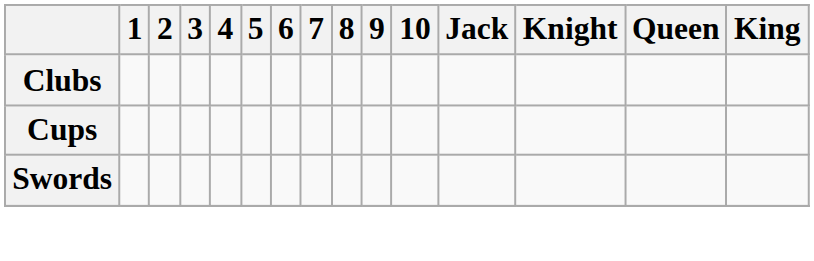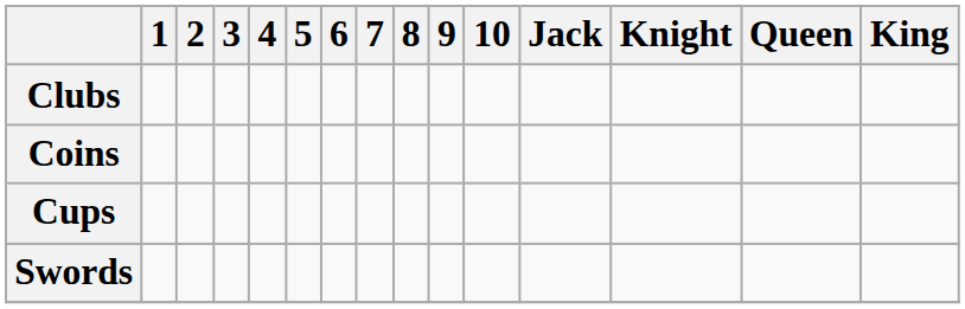 <table class="wikitable">
 <tr>
 <th scope="col"></th>
 <th scope="col">1</th>
 <th scope="col">2</th>
 <th scope="col">3</th>
 <th scope="col">4</th>
 <th scope="col">5</th>
 <th scope="col">6</th>
 <th scope="col">7</th>
 <th scope="col">8</th>
 <th scope="col">9</th>
 <th scope="col">10</th>
 <th scope="col">Jack</th>
 <th scope="col">Knight</th>
 <th scope="col">Queen</th>
 <th scope="col">King</th>
 </tr>
 <tr>
 <th scope="row">Clubs</th>
+<td></td>
+<td></td>
+<td></td>
+<td></td>
+<td></td>
+<td></td>
+<td></td>
+<td></td>
+<td></td>
+<td></td>
+<td></td>
+<td></td>
+<td></td>
+<td></td>
+</tr>
+<tr>
+<th scope="row">Coins</th>
 <td></td>
 <td></td>
 <td></td>
 <td></td>
 <td></td>
 <td></td>
 <td></td>
 <td></td>
 <td></td>
 <td></td>
 <td></td>
 <td></td>
 <td></td>
 <td></td>
 </tr>
 <tr>
 <th scope="row">Cups</th>
 <td></td>
 <td></td>
 <td></td>
 <td></td>
 <td></td>
 <td></td>
 <td></td>
 <td></td>
 <td></td>
 <td></td>
 <td></td>
 <td></td>
 <td></td>
 <td></td>
 </tr>
 <tr>
 <th scope="row">Swords</th>
 <td></td>
 <td></td>
 <td></td>
 <td></td>
 <td></td>
 <td></td>
 <td></td>
 <td></td>
 <td></td>
 <td></td>
 <td></td>
 <td></td>
 <td></td>
 <td></td>
 </tr>
 <tr>
 </tr>
 </table>
